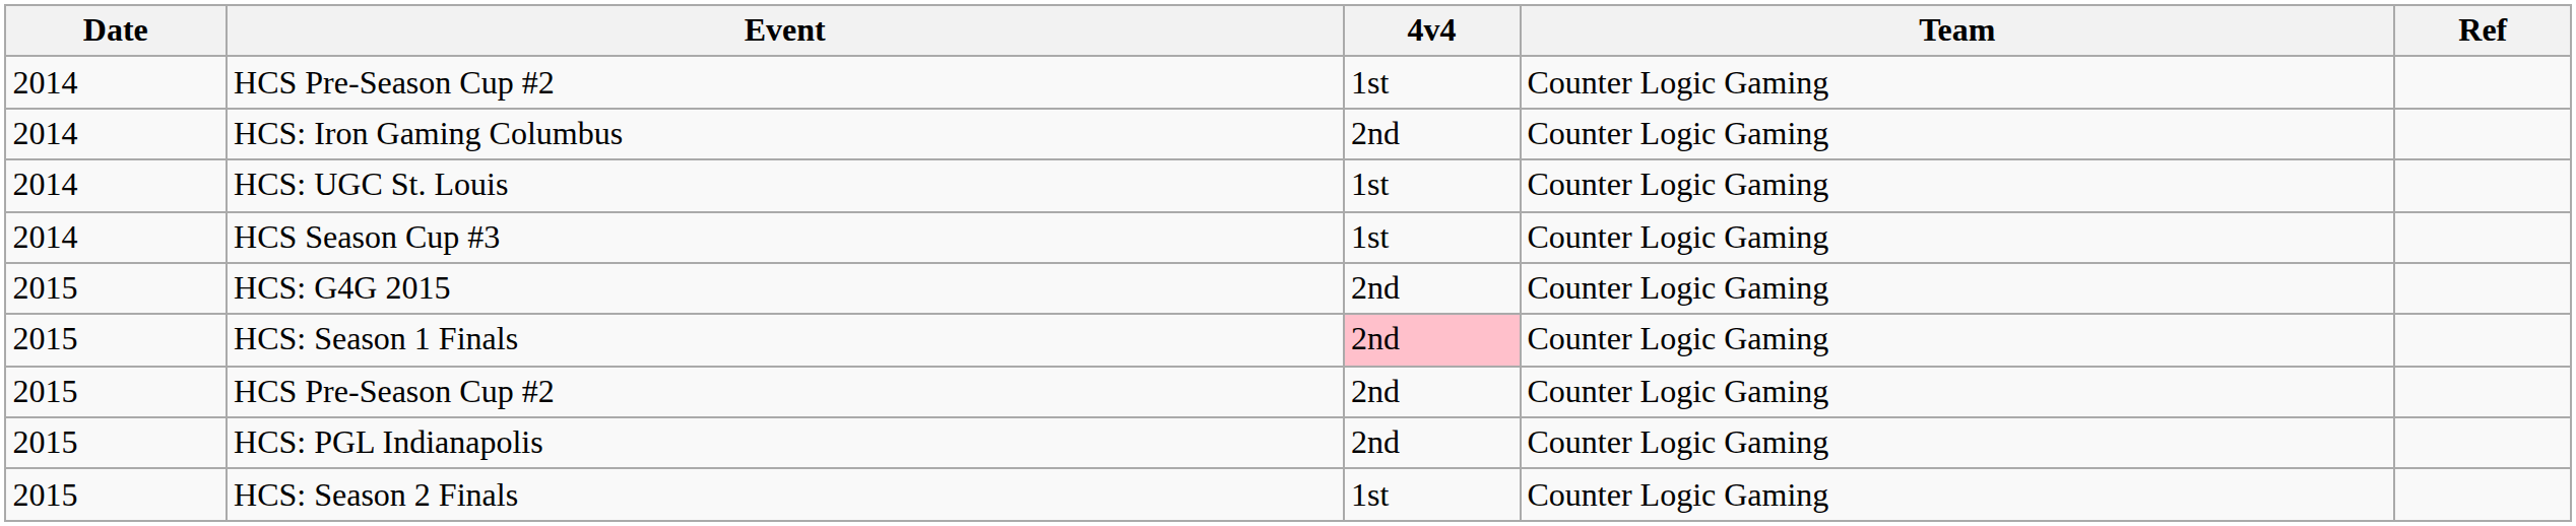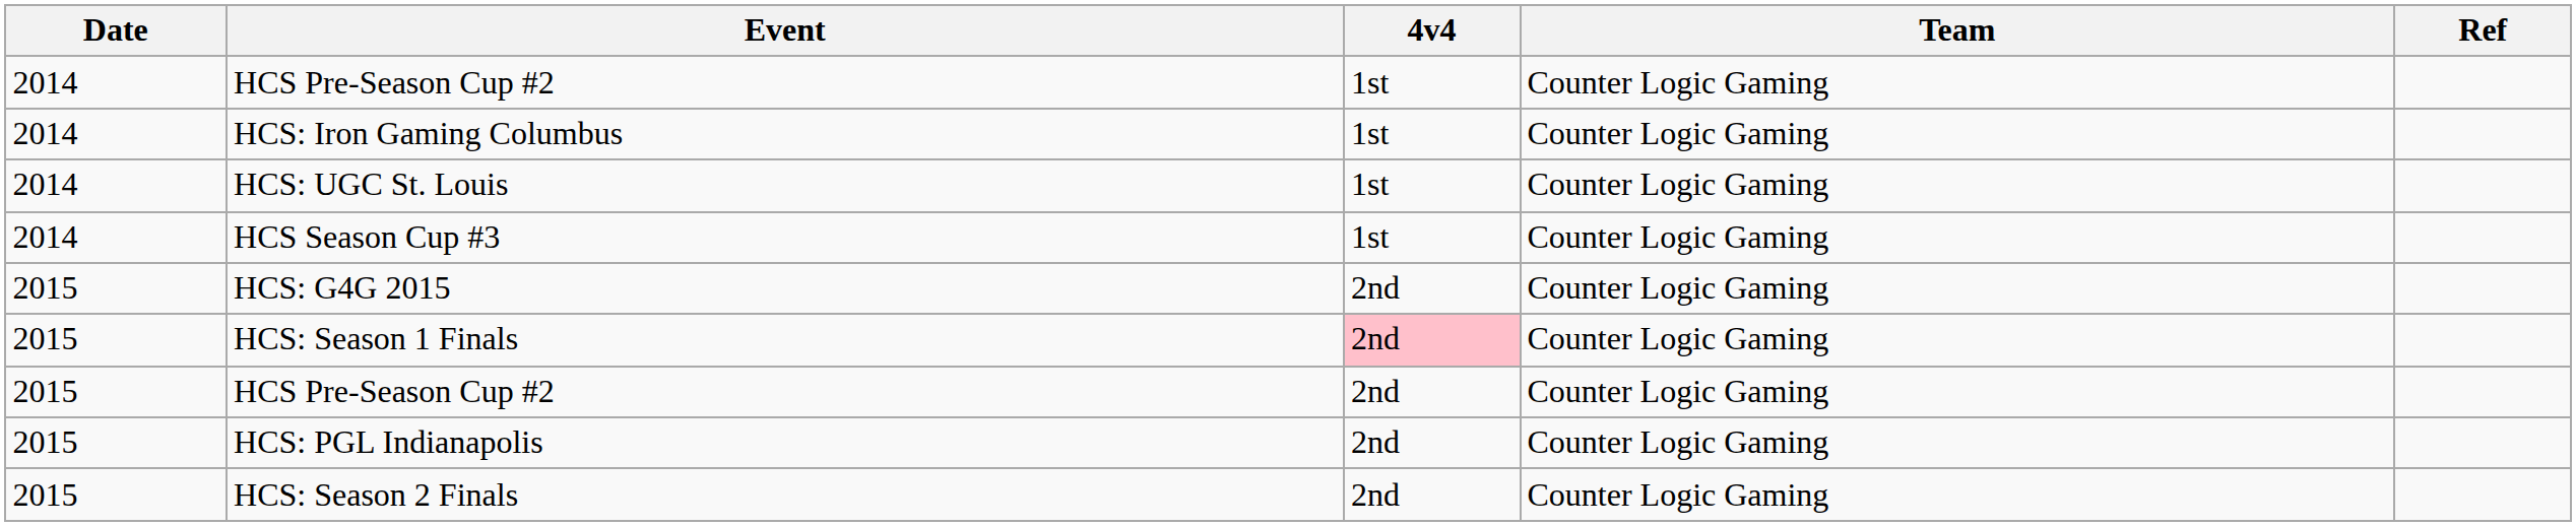 <table class="sortable wikitable" style="width:100%;">
 <tr>
 <th>Date</th>
 <th>Event</th>
 <th>4v4</th>
 <th>Team</th>
 <th>Ref</th>
 </tr>
 <tr>
 <td>2014</td>
 <td>HCS Pre-Season Cup #2</td>
 <td>1st</td>
 <td>Counter Logic Gaming</td>
 <td></td>
 </tr>
 <tr>
 <td>2014</td>
 <td>HCS: Iron Gaming Columbus</td>
-<td>2nd</td>
+<td>1st</td>
 <td>Counter Logic Gaming</td>
 <td></td>
 </tr>
 <tr>
 <td>2014</td>
 <td>HCS: UGC St. Louis</td>
 <td>1st</td>
 <td>Counter Logic Gaming</td>
 <td></td>
 </tr>
 <tr>
 <td>2014</td>
 <td>HCS Season Cup #3</td>
 <td>1st</td>
 <td>Counter Logic Gaming</td>
 <td></td>
 </tr>
 <tr>
 <td>2015</td>
 <td>HCS: G4G 2015</td>
 <td>2nd</td>
 <td>Counter Logic Gaming</td>
 <td></td>
 </tr>
 <tr>
 <td>2015</td>
 <td>HCS: Season 1 Finals</td>
 <td style="background: pink;">2nd</td>
 <td>Counter Logic Gaming</td>
 <td></td>
 </tr>
 <tr>
 <td>2015</td>
 <td>HCS Pre-Season Cup #2</td>
 <td>2nd</td>
 <td>Counter Logic Gaming</td>
 <td></td>
 </tr>
 <tr>
 <td>2015</td>
 <td>HCS: PGL Indianapolis</td>
 <td>2nd</td>
 <td>Counter Logic Gaming</td>
 <td></td>
 </tr>
 <tr>
 <td>2015</td>
 <td>HCS: Season 2 Finals</td>
-<td>1st</td>
+<td>2nd</td>
 <td>Counter Logic Gaming</td>
 <td></td>
 </tr>
 </table>
